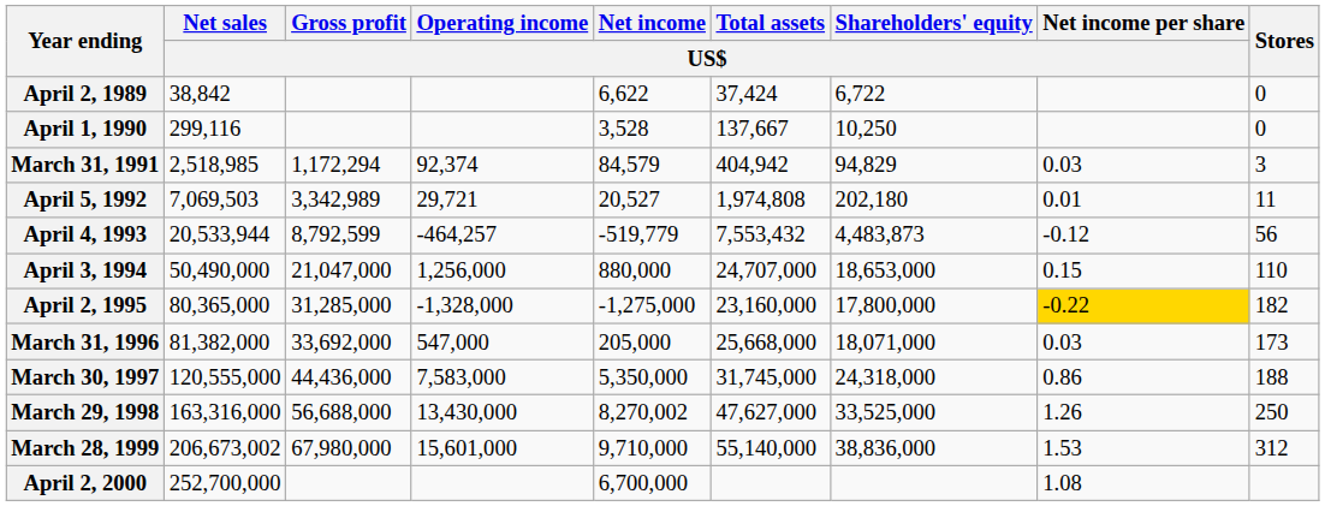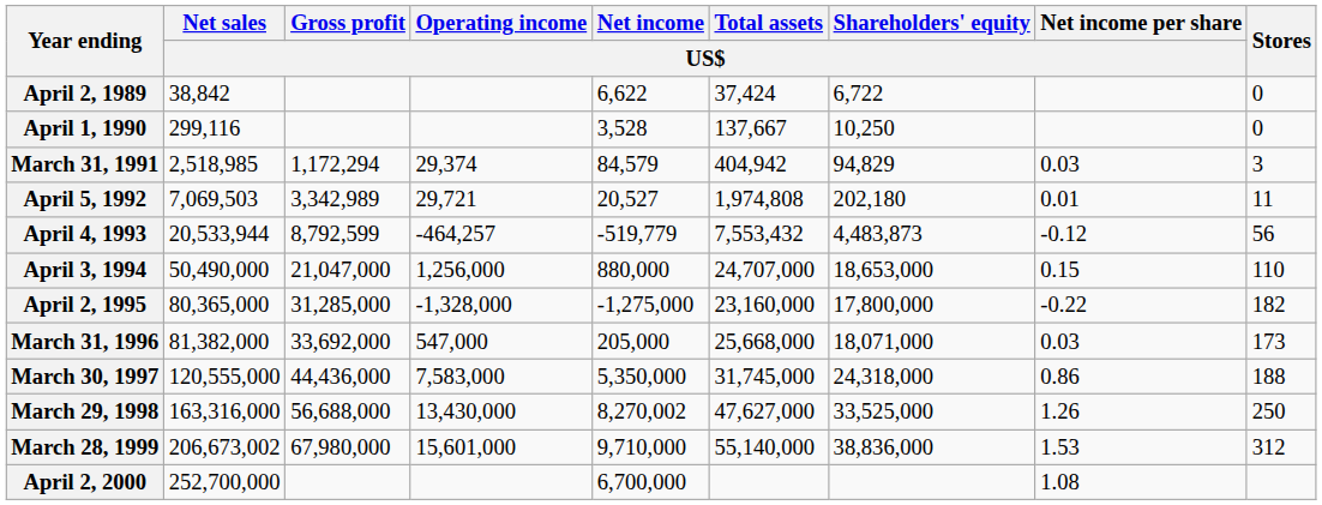 <table class="wikitable" style="margin: 0 auto 0 auto;">
 <tr>
 <th rowspan=2>Year ending</th>
 <th><a href='#'>Net sales</a></th>
 <th><a href='#'>Gross profit</a></th>
 <th><a href='#'>Operating income</a></th>
 <th><a href='#'>Net income</a></th>
 <th><a href='#'>Total assets</a></th>
 <th><a href='#'>Shareholders' equity</a></th>
 <th>Net income per share</th>
 <th rowspan=2>Stores</th>
 </tr>
 <tr>
 <th colspan=7>US$</th>
 </tr>
 <tr>
 <th>April 2, 1989</th>
 <td>38,842</td>
 <td></td>
 <td></td>
 <td>6,622</td>
 <td>37,424</td>
 <td>6,722</td>
 <td></td>
 <td>0</td>
 </tr>
 <tr>
 <th>April 1, 1990</th>
 <td>299,116</td>
 <td></td>
 <td></td>
 <td>3,528</td>
 <td>137,667</td>
 <td>10,250</td>
 <td></td>
 <td>0</td>
 </tr>
 <tr>
 <th>March 31, 1991</th>
 <td>2,518,985</td>
 <td>1,172,294</td>
-<td>92,374</td>
+<td>29,374</td>
 <td>84,579</td>
 <td>404,942</td>
 <td>94,829</td>
 <td>0.03</td>
 <td>3</td>
 </tr>
 <tr>
 <th>April 5, 1992</th>
 <td>7,069,503</td>
 <td>3,342,989</td>
 <td>29,721</td>
 <td>20,527</td>
 <td>1,974,808</td>
 <td>202,180</td>
 <td>0.01</td>
 <td>11</td>
 </tr>
 <tr>
 <th>April 4, 1993</th>
 <td>20,533,944</td>
 <td>8,792,599</td>
 <td>-464,257</td>
 <td>-519,779</td>
 <td>7,553,432</td>
 <td>4,483,873</td>
 <td>-0.12</td>
 <td>56</td>
 </tr>
 <tr>
 <th>April 3, 1994</th>
 <td>50,490,000</td>
 <td>21,047,000</td>
 <td>1,256,000</td>
 <td>880,000</td>
 <td>24,707,000</td>
 <td>18,653,000</td>
 <td>0.15</td>
 <td>110</td>
 </tr>
 <tr>
 <th>April 2, 1995</th>
 <td>80,365,000</td>
 <td>31,285,000</td>
 <td>-1,328,000</td>
 <td>-1,275,000</td>
 <td>23,160,000</td>
 <td>17,800,000</td>
-<td style="background: gold;">-0.22</td>
+<td>-0.22</td>
 <td>182</td>
 </tr>
 <tr>
 <th>March 31, 1996</th>
 <td>81,382,000</td>
 <td>33,692,000</td>
 <td>547,000</td>
 <td>205,000</td>
 <td>25,668,000</td>
 <td>18,071,000</td>
 <td>0.03</td>
 <td>173</td>
 </tr>
 <tr>
 <th>March 30, 1997</th>
 <td>120,555,000</td>
 <td>44,436,000</td>
 <td>7,583,000</td>
 <td>5,350,000</td>
 <td>31,745,000</td>
 <td>24,318,000</td>
 <td>0.86</td>
 <td>188</td>
 </tr>
 <tr>
 <th>March 29, 1998</th>
 <td>163,316,000</td>
 <td>56,688,000</td>
 <td>13,430,000</td>
 <td>8,270,002</td>
 <td>47,627,000</td>
 <td>33,525,000</td>
 <td>1.26</td>
 <td>250</td>
 </tr>
 <tr>
 <th>March 28, 1999</th>
 <td>206,673,002</td>
 <td>67,980,000</td>
 <td>15,601,000</td>
 <td>9,710,000</td>
 <td>55,140,000</td>
 <td>38,836,000</td>
 <td>1.53</td>
 <td>312</td>
 </tr>
 <tr>
 <th>April 2, 2000</th>
 <td>252,700,000</td>
 <td></td>
 <td></td>
 <td>6,700,000</td>
 <td></td>
 <td></td>
 <td>1.08</td>
 <td></td>
 </tr>
 </table>
